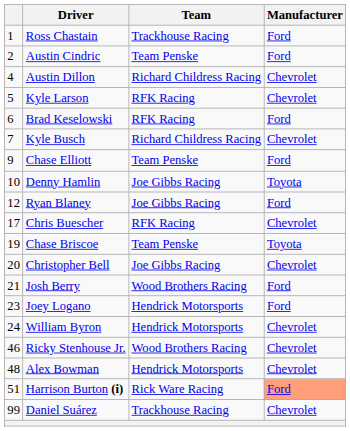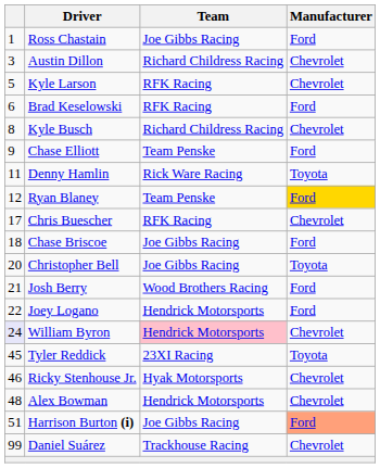 <table class="wikitable" style="font-size:95%">
 <tr>
 <th></th>
 <th>Driver</th>
 <th>Team</th>
 <th>Manufacturer</th>
 </tr>
 <tr>
 <td>1</td>
 <td><a href='#'>Ross Chastain</a></td>
-<td><a href='#'>Trackhouse Racing</a></td>
+<td><a href='#'>Joe Gibbs Racing</a></td>
 <td><a href='#'>Ford</a></td>
 </tr>
 <tr>
-<td>2</td>
-<td><a href='#'>Austin Cindric</a></td>
-<td><a href='#'>Team Penske</a></td>
-<td><a href='#'>Ford</a></td>
-</tr>
-<tr>
-<td>4</td>
+<td>3</td>
 <td><a href='#'>Austin Dillon</a></td>
 <td><a href='#'>Richard Childress Racing</a></td>
 <td><a href='#'>Chevrolet</a></td>
 </tr>
 <tr>
 <td>5</td>
 <td><a href='#'>Kyle Larson</a></td>
 <td><a href='#'>RFK Racing</a></td>
 <td><a href='#'>Chevrolet</a></td>
 </tr>
 <tr>
 <td>6</td>
 <td><a href='#'>Brad Keselowski</a></td>
 <td><a href='#'>RFK Racing</a></td>
 <td><a href='#'>Ford</a></td>
 </tr>
 <tr>
-<td>7</td>
+<td>8</td>
 <td><a href='#'>Kyle Busch</a></td>
 <td><a href='#'>Richard Childress Racing</a></td>
 <td><a href='#'>Chevrolet</a></td>
 </tr>
 <tr>
 <td>9</td>
 <td><a href='#'>Chase Elliott</a></td>
 <td><a href='#'>Team Penske</a></td>
 <td><a href='#'>Ford</a></td>
 </tr>
 <tr>
-<td>10</td>
+<td>11</td>
 <td><a href='#'>Denny Hamlin</a></td>
-<td><a href='#'>Joe Gibbs Racing</a></td>
+<td><a href='#'>Rick Ware Racing</a></td>
 <td><a href='#'>Toyota</a></td>
 </tr>
 <tr>
 <td>12</td>
 <td><a href='#'>Ryan Blaney</a></td>
-<td><a href='#'>Joe Gibbs Racing</a></td>
-<td><a href='#'>Ford</a></td>
+<td><a href='#'>Team Penske</a></td>
+<td style="background: gold;"><a href='#'>Ford</a></td>
 </tr>
 <tr>
 <td>17</td>
 <td><a href='#'>Chris Buescher</a></td>
 <td><a href='#'>RFK Racing</a></td>
 <td><a href='#'>Chevrolet</a></td>
 </tr>
 <tr>
-<td>19</td>
+<td>18</td>
 <td><a href='#'>Chase Briscoe</a></td>
-<td><a href='#'>Team Penske</a></td>
-<td><a href='#'>Toyota</a></td>
+<td><a href='#'>Joe Gibbs Racing</a></td>
+<td><a href='#'>Ford</a></td>
 </tr>
 <tr>
 <td>20</td>
 <td><a href='#'>Christopher Bell</a></td>
 <td><a href='#'>Joe Gibbs Racing</a></td>
-<td><a href='#'>Chevrolet</a></td>
+<td><a href='#'>Toyota</a></td>
 </tr>
 <tr>
 <td>21</td>
 <td><a href='#'>Josh Berry</a></td>
 <td><a href='#'>Wood Brothers Racing</a></td>
 <td><a href='#'>Ford</a></td>
 </tr>
 <tr>
-<td>23</td>
+<td>22</td>
 <td><a href='#'>Joey Logano</a></td>
 <td><a href='#'>Hendrick Motorsports</a></td>
 <td><a href='#'>Ford</a></td>
 </tr>
 <tr>
-<td>24</td>
+<td style="background: lavender;">24</td>
 <td><a href='#'>William Byron</a></td>
-<td><a href='#'>Hendrick Motorsports</a></td>
+<td style="background: pink;"><a href='#'>Hendrick Motorsports</a></td>
 <td><a href='#'>Chevrolet</a></td>
+</tr>
+<tr>
+<td>45</td>
+<td><a href='#'>Tyler Reddick</a></td>
+<td><a href='#'>23XI Racing</a></td>
+<td><a href='#'>Toyota</a></td>
 </tr>
 <tr>
 <td>46</td>
 <td><a href='#'>Ricky Stenhouse Jr.</a></td>
-<td><a href='#'>Wood Brothers Racing</a></td>
+<td><a href='#'>Hyak Motorsports</a></td>
 <td><a href='#'>Chevrolet</a></td>
 </tr>
 <tr>
 <td>48</td>
 <td><a href='#'>Alex Bowman</a></td>
 <td><a href='#'>Hendrick Motorsports</a></td>
 <td><a href='#'>Chevrolet</a></td>
 </tr>
 <tr>
 <td>51</td>
 <td><a href='#'>Harrison Burton</a> <strong>(i)</strong></td>
-<td><a href='#'>Rick Ware Racing</a></td>
+<td><a href='#'>Joe Gibbs Racing</a></td>
 <td style="background: lightsalmon;"><a href='#'>Ford</a></td>
 </tr>
 <tr>
 <td>99</td>
 <td><a href='#'>Daniel Suárez</a></td>
 <td><a href='#'>Trackhouse Racing</a></td>
 <td><a href='#'>Chevrolet</a></td>
 </tr>
 <tr>
 <th colspan="4"></th>
 </tr>
 </table>
